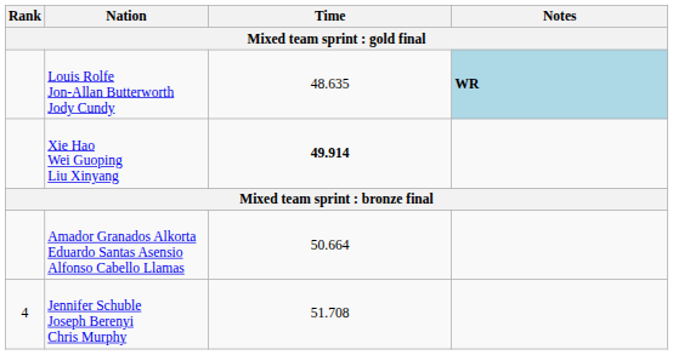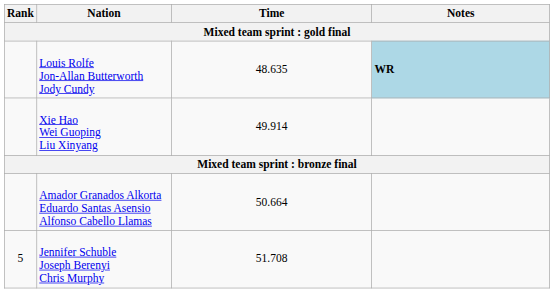 <table class="wikitable sortable" width=60%>
 <tr>
 <th width=20>Rank</th>
 <th width=180>Nation</th>
 <th>Time</th>
 <th>Notes</th>
 </tr>
 <tr>
 <th colspan="4">Mixed team sprint : gold final</th>
 </tr>
 <tr>
 <td align="center"></td>
 <td><strong></strong><br><a href='#'>Louis Rolfe</a><br><a href='#'>Jon-Allan Butterworth</a><br><a href='#'>Jody Cundy</a></td>
 <td align="center">48.635</td>
 <td style="background: lightblue;"><strong>WR</strong></td>
 </tr>
 <tr>
 <td align="center"></td>
 <td><strong></strong><br><a href='#'>Xie Hao</a><br><a href='#'>Wei Guoping</a><br><a href='#'>Liu Xinyang</a></td>
-<td align="center"><strong>49.914</strong></td>
+<td align="center">49.914</td>
 <td></td>
 </tr>
 <tr>
 <th colspan="4">Mixed team sprint : bronze final</th>
 </tr>
 <tr>
 <td align="center"></td>
 <td><strong></strong><br><a href='#'>Amador Granados Alkorta</a><br><a href='#'>Eduardo Santas Asensio</a><br><a href='#'>Alfonso Cabello Llamas</a></td>
 <td align="center">50.664</td>
 <td></td>
 </tr>
 <tr>
-<td align="center">4</td>
+<td align="center">5</td>
 <td><strong></strong><br><a href='#'>Jennifer Schuble</a><br><a href='#'>Joseph Berenyi</a><br><a href='#'>Chris Murphy</a></td>
 <td align="center">51.708</td>
 <td></td>
 </tr>
 </table>
